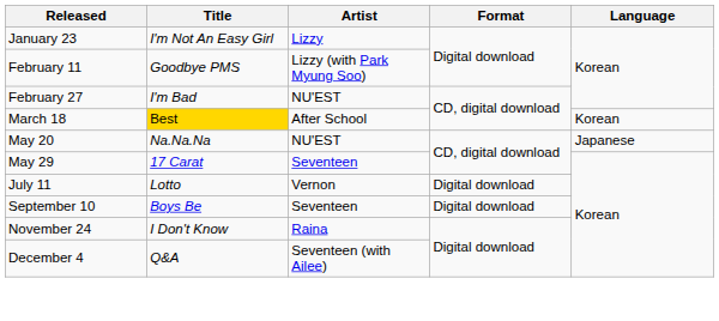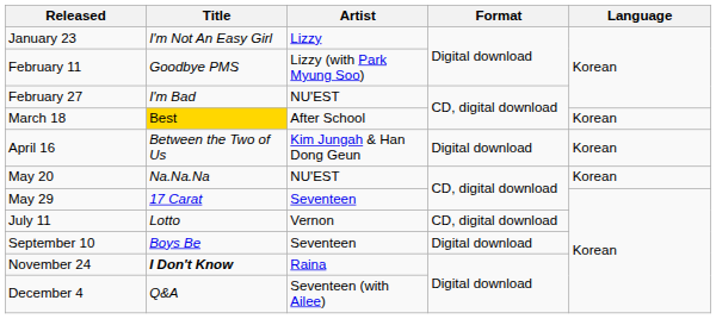 <table class="wikitable sortable" align="left center" style="width:65%;">
 <tr>
 <th style="width:20%;">Released</th>
 <th style="width:20%;">Title</th>
 <th style="width:20%;">Artist</th>
 <th style="width:20%;">Format</th>
 <th style="width:20%;">Language</th>
 </tr>
 <tr>
 <td>January 23</td>
 <td><em>I'm Not An Easy Girl</em></td>
 <td rowspan="1"><a href='#'>Lizzy</a></td>
 <td rowspan="2">Digital download</td>
 <td rowspan="3">Korean</td>
 </tr>
 <tr>
 <td>February 11</td>
 <td><em>Goodbye PMS</em></td>
 <td rowspan="1">Lizzy (with <a href='#'>Park Myung Soo</a>)</td>
 </tr>
 <tr>
 <td>February 27</td>
 <td><em>I'm Bad</em></td>
 <td rowspan="1">NU'EST</td>
 <td rowspan="2">CD, digital download</td>
 </tr>
 <tr>
 <td>March 18</td>
 <td style="background: gold;">Best</td>
 <td>After School</td>
 <td rowspan="1">Korean</td>
 </tr>
 <tr>
+<td>April 16</td>
+<td><em>Between the Two of Us</em></td>
+<td rowspan="1"><a href='#'>Kim Jungah</a> &  Han Dong Geun</td>
+<td rowspan="1">Digital download</td>
+<td rowspan="1">Korean</td>
+</tr>
+<tr>
 <td>May 20</td>
 <td><em>Na.Na.Na</em></td>
 <td rowspan="1">NU'EST</td>
 <td rowspan="2">CD, digital download</td>
-<td rowspan="1">Japanese</td>
+<td rowspan="1">Korean</td>
 </tr>
 <tr>
 <td>May 29</td>
 <td><em><a href='#'>17 Carat</a></em></td>
 <td><a href='#'>Seventeen</a></td>
 <td rowspan="5">Korean</td>
 </tr>
 <tr>
 <td>July 11</td>
 <td><em>Lotto</em></td>
 <td rowspan="1">Vernon</td>
-<td rowspan="1">Digital download</td>
+<td rowspan="1">CD, digital download</td>
 </tr>
 <tr>
 <td>September 10</td>
 <td><em><a href='#'>Boys Be</a></em></td>
 <td>Seventeen</td>
 <td rowspan="1">Digital download</td>
 </tr>
 <tr>
 <td>November 24</td>
-<td><em>I Don't Know</em></td>
+<td><strong><em>I Don't Know</em></strong></td>
 <td rowspan="1"><a href='#'>Raina</a></td>
 <td rowspan="2">Digital download</td>
 </tr>
 <tr>
 <td>December 4</td>
 <td><em>Q&A</em></td>
 <td>Seventeen (with <a href='#'>Ailee</a>)</td>
 </tr>
 </table>
